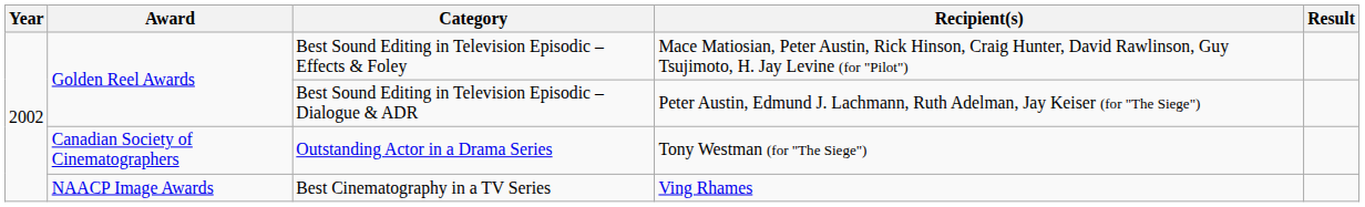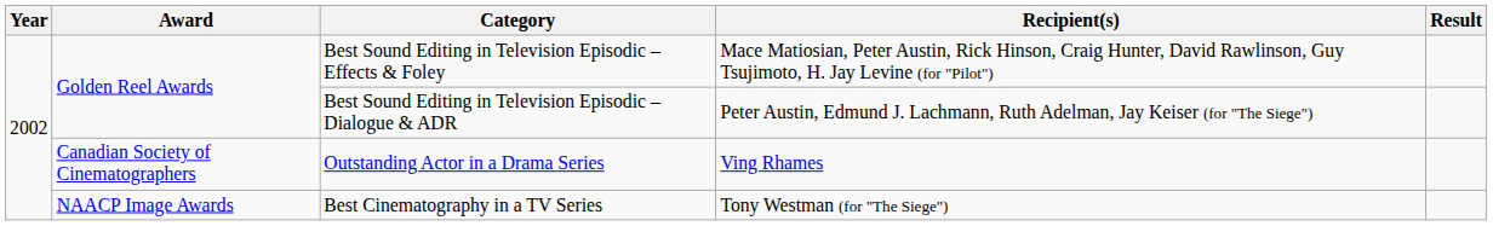 <table class="wikitable sortable">
 <tr>
 <th>Year</th>
 <th>Award</th>
 <th>Category</th>
 <th>Recipient(s)</th>
 <th>Result</th>
 </tr>
 <tr>
 <td rowspan="4">2002</td>
 <td rowspan="2"><a href='#'>Golden Reel Awards</a></td>
 <td>Best Sound Editing in Television Episodic – Effects & Foley</td>
 <td>Mace Matiosian, Peter Austin, Rick Hinson, Craig Hunter, David Rawlinson, Guy Tsujimoto, H. Jay Levine <small>(for "Pilot")</small></td>
 <td></td>
 </tr>
 <tr>
 <td>Best Sound Editing in Television Episodic – Dialogue & ADR</td>
 <td>Peter Austin, Edmund J. Lachmann, Ruth Adelman, Jay Keiser <small>(for "The Siege")</small></td>
 <td></td>
 </tr>
 <tr>
 <td><a href='#'>Canadian Society of Cinematographers</a></td>
 <td><a href='#'>Outstanding Actor in a Drama Series</a></td>
-<td>Tony Westman <small>(for "The Siege")</small></td>
+<td><a href='#'>Ving Rhames</a></td>
 <td></td>
 </tr>
 <tr>
 <td><a href='#'>NAACP Image Awards</a></td>
 <td>Best Cinematography in a TV Series</td>
-<td><a href='#'>Ving Rhames</a></td>
+<td>Tony Westman <small>(for "The Siege")</small></td>
 <td></td>
 </tr>
 </table>
